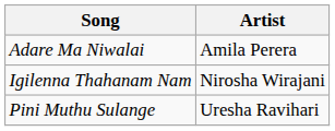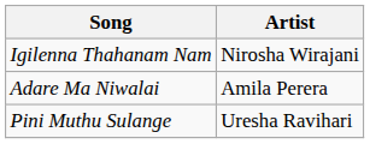 <table class="wikitable" style="font-size:95%;">
 <tr style="text-align:center;">
 <th>Song</th>
 <th>Artist</th>
 </tr>
 <tr>
+<td><em>Igilenna Thahanam Nam</em></td>
+<td>Nirosha Wirajani</td>
+</tr>
+<tr>
 <td><em>Adare Ma Niwalai</em></td>
 <td>Amila Perera</td>
-</tr>
-<tr>
-<td><em>Igilenna Thahanam Nam</em></td>
-<td>Nirosha Wirajani</td>
 </tr>
 <tr>
 <td><em>Pini Muthu Sulange</em></td>
 <td>Uresha Ravihari</td>
 </tr>
 <tr>
 </tr>
 </table>
